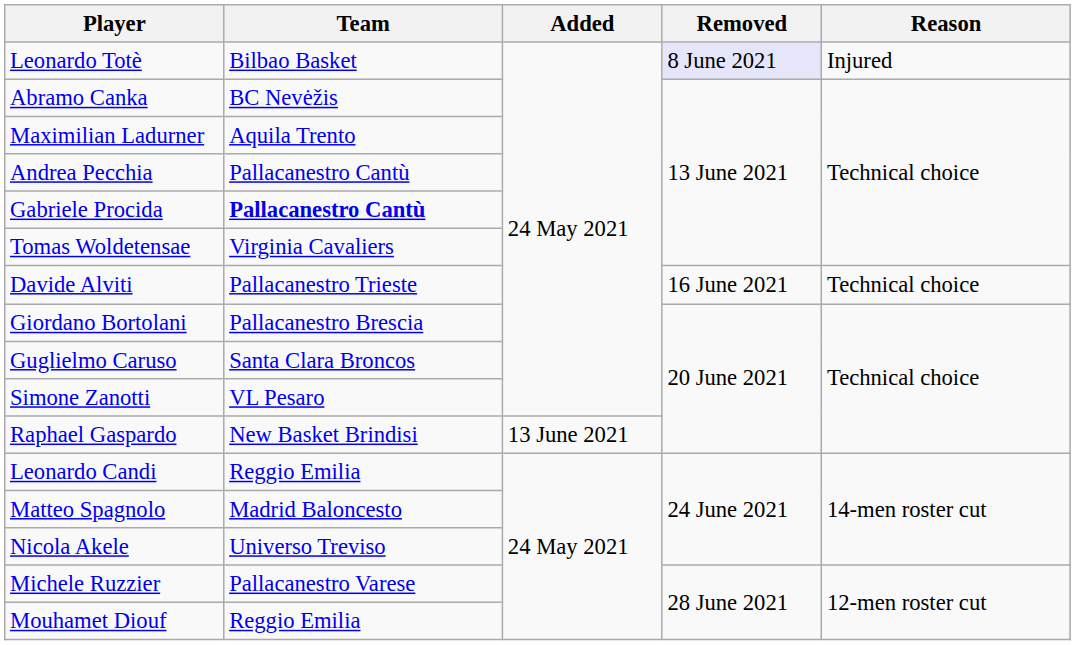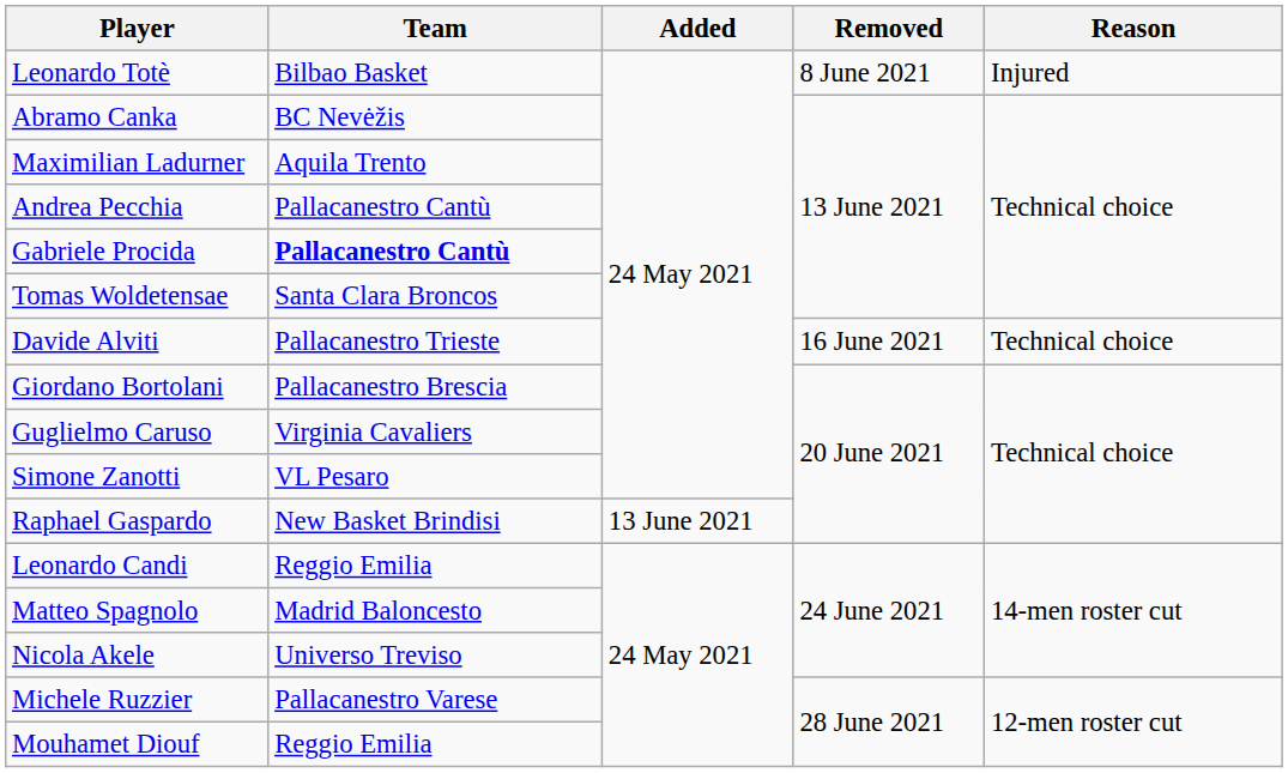 <table class="wikitable sortable" style="text-align:left; font-size:95%">
 <tr>
 <th scope="col" width="140px">Player</th>
 <th scope="col" width="180px">Team</th>
 <th scope="col" width="100px">Added</th>
 <th scope="col" width="100px">Removed</th>
 <th scope="col" width="160px">Reason</th>
 </tr>
 <tr>
 <td><a href='#'>Leonardo Totè</a></td>
 <td> <a href='#'>Bilbao Basket</a></td>
 <td rowspan=10>24 May 2021</td>
-<td style="background: lavender;">8 June 2021</td>
+<td>8 June 2021</td>
 <td>Injured</td>
 </tr>
 <tr>
 <td><a href='#'>Abramo Canka</a></td>
 <td> <a href='#'>BC Nevėžis</a></td>
 <td rowspan=5>13 June 2021</td>
 <td rowspan=5>Technical choice</td>
 </tr>
 <tr>
 <td><a href='#'>Maximilian Ladurner</a></td>
 <td> <a href='#'>Aquila Trento</a></td>
 </tr>
 <tr>
 <td><a href='#'>Andrea Pecchia</a></td>
 <td> <a href='#'>Pallacanestro Cantù</a></td>
 </tr>
 <tr>
 <td><a href='#'>Gabriele Procida</a></td>
 <td><strong> <a href='#'>Pallacanestro Cantù</a></strong></td>
 </tr>
 <tr>
 <td><a href='#'>Tomas Woldetensae</a></td>
-<td> <a href='#'>Virginia Cavaliers</a></td>
+<td> <a href='#'>Santa Clara Broncos</a></td>
 </tr>
 <tr>
 <td><a href='#'>Davide Alviti</a></td>
 <td> <a href='#'>Pallacanestro Trieste</a></td>
 <td>16 June 2021</td>
 <td>Technical choice</td>
 </tr>
 <tr>
 <td><a href='#'>Giordano Bortolani</a></td>
 <td> <a href='#'>Pallacanestro Brescia</a></td>
 <td rowspan=4>20 June 2021</td>
 <td rowspan=4>Technical choice</td>
 </tr>
 <tr>
 <td><a href='#'>Guglielmo Caruso</a></td>
-<td> <a href='#'>Santa Clara Broncos</a></td>
+<td> <a href='#'>Virginia Cavaliers</a></td>
 </tr>
 <tr>
 <td><a href='#'>Simone Zanotti</a></td>
 <td> <a href='#'>VL Pesaro</a></td>
 </tr>
 <tr>
 <td><a href='#'>Raphael Gaspardo</a></td>
 <td> <a href='#'>New Basket Brindisi</a></td>
 <td>13 June 2021</td>
 </tr>
 <tr>
 <td><a href='#'>Leonardo Candi</a></td>
 <td> <a href='#'>Reggio Emilia</a></td>
 <td rowspan=5>24 May 2021</td>
 <td rowspan=3>24 June 2021</td>
 <td rowspan=3>14-men roster cut</td>
 </tr>
 <tr>
 <td><a href='#'>Matteo Spagnolo</a></td>
 <td> <a href='#'>Madrid Baloncesto</a></td>
 </tr>
 <tr>
 <td><a href='#'>Nicola Akele</a></td>
 <td> <a href='#'>Universo Treviso</a></td>
 </tr>
 <tr>
 <td><a href='#'>Michele Ruzzier</a></td>
 <td> <a href='#'>Pallacanestro Varese</a></td>
 <td rowspan=2>28 June 2021</td>
 <td rowspan=2>12-men roster cut</td>
 </tr>
 <tr>
 <td><a href='#'>Mouhamet Diouf</a></td>
 <td> <a href='#'>Reggio Emilia</a></td>
 </tr>
 </table>
